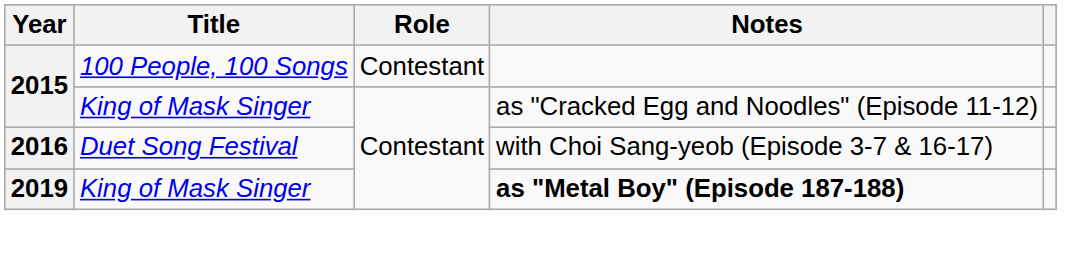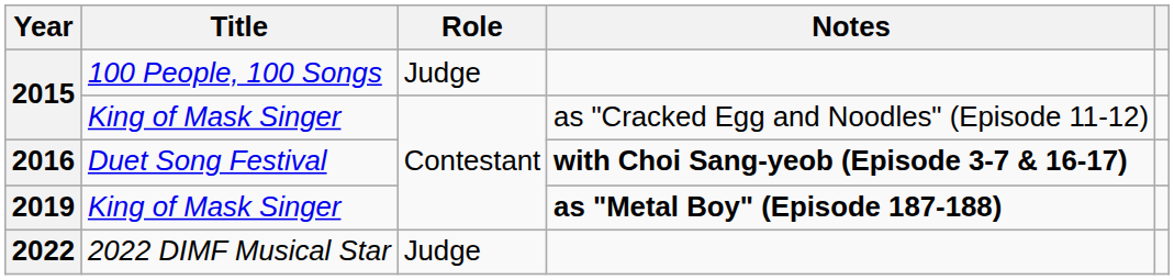 <table class="wikitable sortable plainrowheaders">
 <tr>
 <th scope="col">Year</th>
 <th scope="col">Title</th>
 <th scope="col">Role</th>
 <th scope="col">Notes</th>
 <th scope="col" class="unsortable"></th>
 </tr>
 <tr>
 <th scope="row" rowspan=2>2015</th>
 <td><em><a href='#'>100 People, 100 Songs</a></em></td>
-<td>Contestant</td>
+<td>Judge</td>
 <td></td>
 <td></td>
 </tr>
 <tr>
 <td><em><a href='#'>King of Mask Singer</a></em></td>
 <td rowspan=3>Contestant</td>
 <td>as "Cracked Egg and Noodles" (Episode 11-12)</td>
 <td></td>
 </tr>
 <tr>
 <th scope="row">2016</th>
 <td><em><a href='#'>Duet Song Festival</a></em></td>
-<td>with Choi Sang-yeob (Episode 3-7 & 16-17)</td>
+<td><strong>with Choi Sang-yeob (Episode 3-7 & 16-17)</strong></td>
 <td></td>
 </tr>
 <tr>
 <th scope="row">2019</th>
 <td><em><a href='#'>King of Mask Singer</a></em></td>
 <td><strong>as "Metal Boy" (Episode 187-188)</strong></td>
 <td></td>
 </tr>
+<tr>
+<th scope="row">2022</th>
+<td><em>2022 DIMF Musical Star</em></td>
+<td>Judge</td>
+<td></td>
+<td></td>
+</tr>
 </table>
